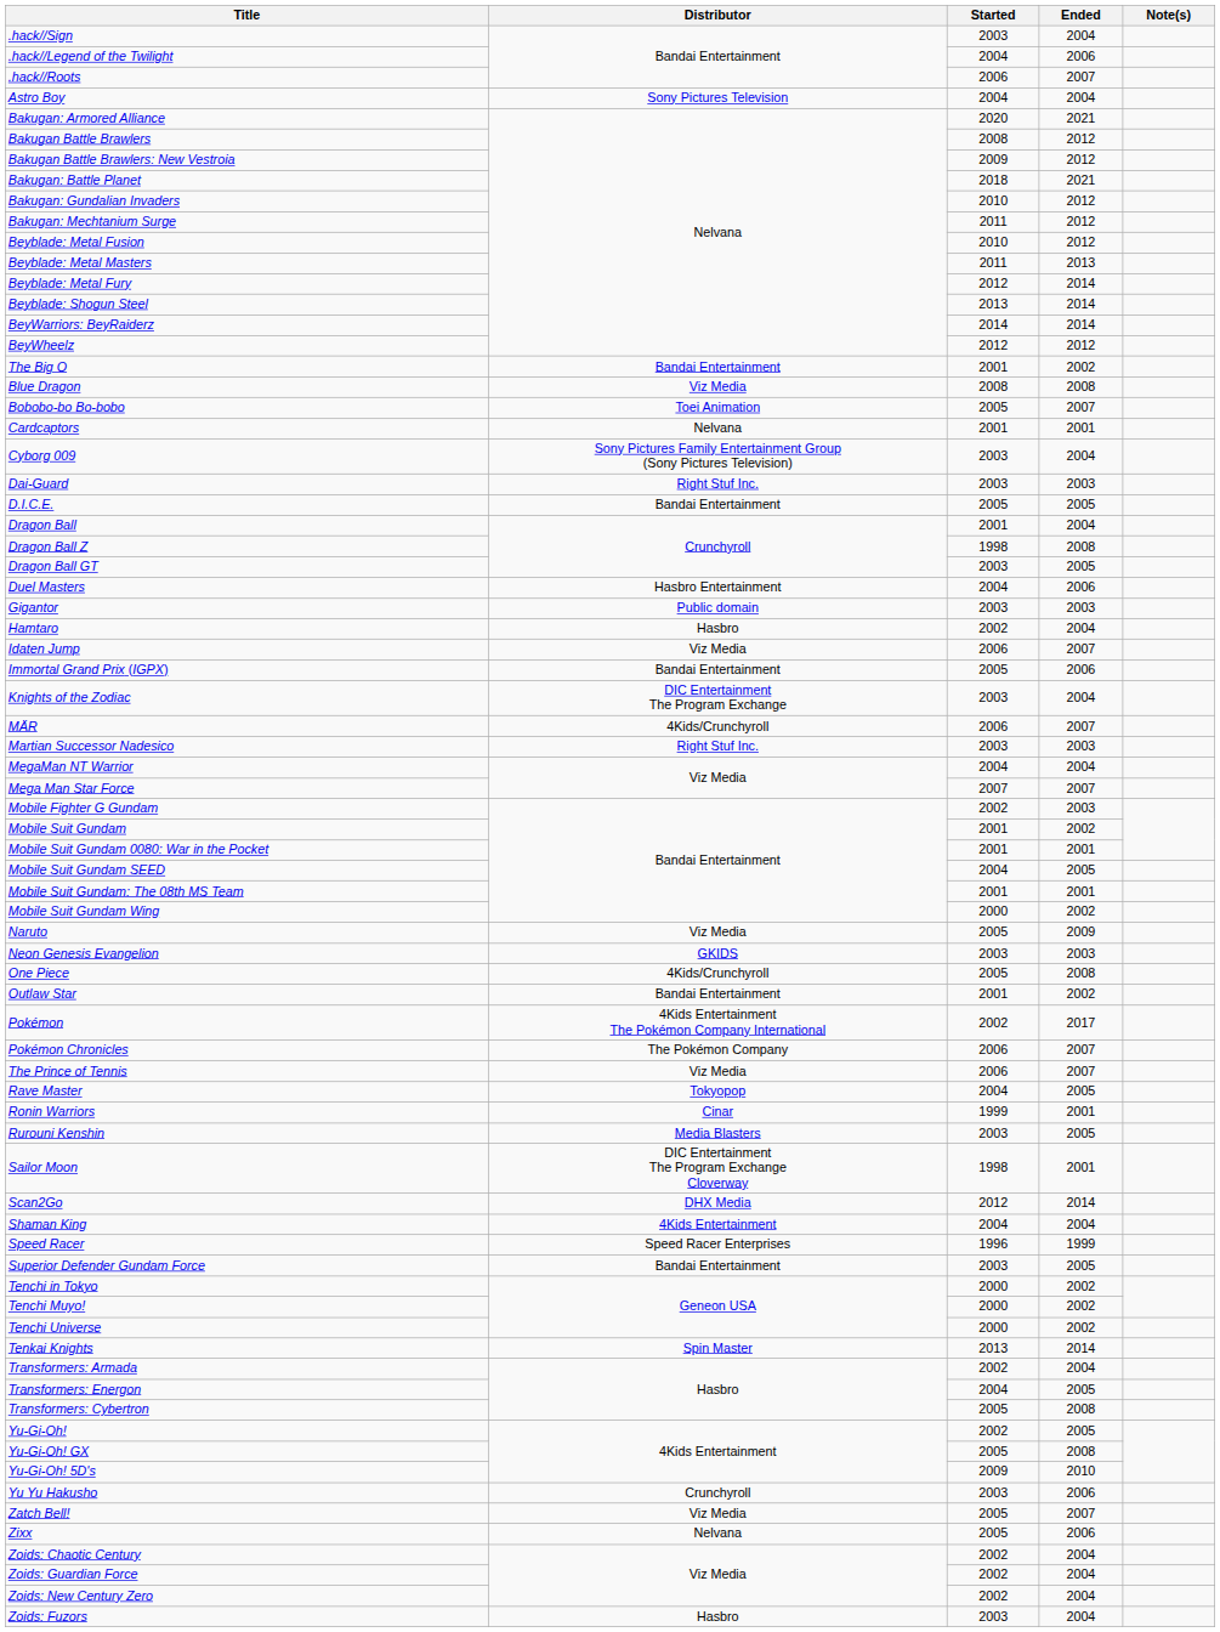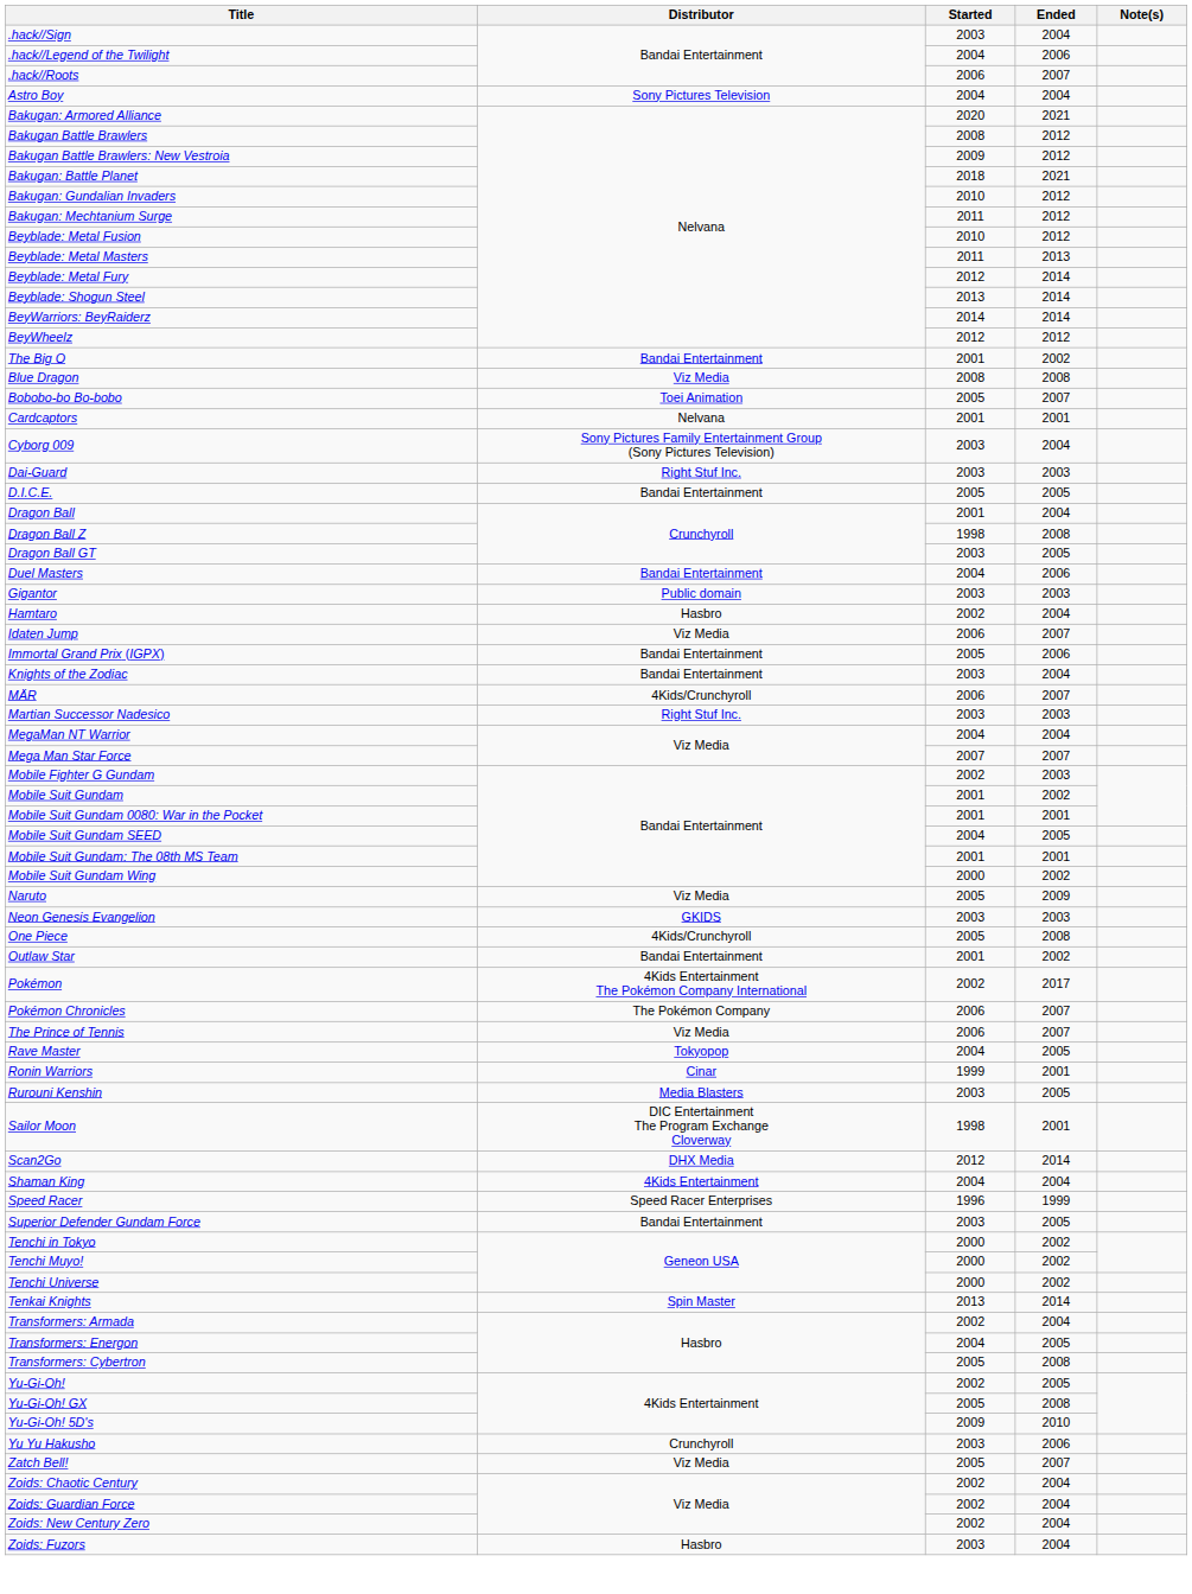 <table class="wikitable plainrowheaders sortable" style="width:75%;text-align:center;">
 <tr>
 <th>Title</th>
 <th>Distributor</th>
 <th>Started</th>
 <th>Ended</th>
 <th class="unsortable">Note(s)</th>
 </tr>
 <tr>
 <td scope="row" style="text-align:left;"><em><a href='#'>.hack//Sign</a></em></td>
 <td rowspan="3">Bandai Entertainment</td>
 <td>2003</td>
 <td>2004</td>
 <td></td>
 </tr>
 <tr>
 <td scope="row" style="text-align:left;"><em><a href='#'>.hack//Legend of the Twilight</a></em></td>
 <td>2004</td>
 <td>2006</td>
 <td></td>
 </tr>
 <tr>
 <td scope="row" style="text-align:left;"><em><a href='#'>.hack//Roots</a></em></td>
 <td>2006</td>
 <td>2007</td>
 <td></td>
 </tr>
 <tr>
 <td scope="row" style="text-align:left;"><em><a href='#'>Astro Boy</a></em></td>
 <td><a href='#'>Sony Pictures Television</a></td>
 <td>2004</td>
 <td>2004</td>
 <td></td>
 </tr>
 <tr>
 <td scope="row" style="text-align:left;"><em><a href='#'>Bakugan: Armored Alliance</a></em></td>
 <td rowspan="12">Nelvana</td>
 <td>2020</td>
 <td>2021</td>
 <td></td>
 </tr>
 <tr>
 <td scope="row" style="text-align:left;"><em><a href='#'>Bakugan Battle Brawlers</a></em></td>
 <td>2008</td>
 <td>2012</td>
 <td></td>
 </tr>
 <tr>
 <td scope="row" style="text-align:left;"><em><a href='#'>Bakugan Battle Brawlers: New Vestroia</a></em></td>
 <td>2009</td>
 <td>2012</td>
 <td></td>
 </tr>
 <tr>
 <td scope="row" style="text-align:left;"><em><a href='#'>Bakugan: Battle Planet</a></em></td>
 <td>2018</td>
 <td>2021</td>
 <td></td>
 </tr>
 <tr>
 <td scope="row" style="text-align:left;"><em><a href='#'>Bakugan: Gundalian Invaders</a></em></td>
 <td>2010</td>
 <td>2012</td>
 <td></td>
 </tr>
 <tr>
 <td scope="row" style="text-align:left;"><em><a href='#'>Bakugan: Mechtanium Surge</a></em></td>
 <td>2011</td>
 <td>2012</td>
 <td></td>
 </tr>
 <tr>
 <td scope="row" style="text-align:left;"><em><a href='#'>Beyblade: Metal Fusion</a></em></td>
 <td>2010</td>
 <td>2012</td>
 <td></td>
 </tr>
 <tr>
 <td scope="row" style="text-align:left;"><em><a href='#'>Beyblade: Metal Masters</a></em></td>
 <td>2011</td>
 <td>2013</td>
 <td></td>
 </tr>
 <tr>
 <td scope="row" style="text-align:left;"><em><a href='#'>Beyblade: Metal Fury</a></em></td>
 <td>2012</td>
 <td>2014</td>
 <td></td>
 </tr>
 <tr>
 <td scope="row" style="text-align:left;"><em><a href='#'>Beyblade: Shogun Steel</a></em></td>
 <td>2013</td>
 <td>2014</td>
 <td></td>
 </tr>
 <tr>
 <td scope="row" style="text-align:left;"><em><a href='#'>BeyWarriors: BeyRaiderz</a></em></td>
 <td>2014</td>
 <td>2014</td>
 <td></td>
 </tr>
 <tr>
 <td scope="row" style="text-align:left;"><em><a href='#'>BeyWheelz</a></em></td>
 <td>2012</td>
 <td>2012</td>
 <td></td>
 </tr>
 <tr>
 <td scope="row" style="text-align:left;"><em><a href='#'>The Big O</a></em></td>
 <td><a href='#'>Bandai Entertainment</a></td>
 <td>2001</td>
 <td>2002</td>
 <td></td>
 </tr>
 <tr>
 <td scope="row" style="text-align:left;"><em><a href='#'>Blue Dragon</a></em></td>
 <td><a href='#'>Viz Media</a></td>
 <td>2008</td>
 <td>2008</td>
 <td></td>
 </tr>
 <tr>
 <td scope="row" style="text-align:left;"><em><a href='#'>Bobobo-bo Bo-bobo</a></em></td>
 <td><a href='#'>Toei Animation</a></td>
 <td>2005</td>
 <td>2007</td>
 <td></td>
 </tr>
 <tr>
 <td scope="row" style="text-align:left;"><em><a href='#'>Cardcaptors</a></em></td>
 <td>Nelvana</td>
 <td>2001</td>
 <td>2001</td>
 <td></td>
 </tr>
 <tr>
 <td scope="row" style="text-align:left;"><em><a href='#'>Cyborg 009</a></em></td>
 <td><a href='#'>Sony Pictures Family Entertainment Group</a><br>(Sony Pictures Television)</td>
 <td>2003</td>
 <td>2004</td>
 <td></td>
 </tr>
 <tr>
 <td scope="row" style="text-align:left;"><em><a href='#'>Dai-Guard</a></em></td>
 <td><a href='#'>Right Stuf Inc.</a></td>
 <td>2003</td>
 <td>2003</td>
 <td></td>
 </tr>
 <tr>
 <td scope="row" style="text-align:left;"><em><a href='#'>D.I.C.E.</a></em></td>
 <td>Bandai Entertainment</td>
 <td>2005</td>
 <td>2005</td>
 <td></td>
 </tr>
 <tr>
 <td scope="row" style="text-align:left;"><em><a href='#'>Dragon Ball</a></em></td>
 <td rowspan="3"><a href='#'>Crunchyroll</a></td>
 <td>2001</td>
 <td>2004</td>
 <td></td>
 </tr>
 <tr>
 <td scope="row" style="text-align:left;"><em><a href='#'>Dragon Ball Z</a></em></td>
 <td>1998</td>
 <td>2008</td>
 <td></td>
 </tr>
 <tr>
 <td scope="row" style="text-align:left;"><em><a href='#'>Dragon Ball GT</a></em></td>
 <td>2003</td>
 <td>2005</td>
 <td></td>
 </tr>
 <tr>
 <td scope="row" style="text-align:left;"><em><a href='#'>Duel Masters</a></em></td>
-<td>Hasbro Entertainment</td>
+<td><a href='#'>Bandai Entertainment</a></td>
 <td>2004</td>
 <td>2006</td>
 <td></td>
 </tr>
 <tr>
 <td scope="row" style="text-align:left;"><em><a href='#'>Gigantor</a></em></td>
 <td><a href='#'>Public domain</a></td>
 <td>2003</td>
 <td>2003</td>
 <td></td>
 </tr>
 <tr>
 <td scope="row" style="text-align:left;"><em><a href='#'>Hamtaro</a></em></td>
 <td>Hasbro</td>
 <td>2002</td>
 <td>2004</td>
 <td></td>
 </tr>
 <tr>
 <td scope="row" style="text-align:left;"><em><a href='#'>Idaten Jump</a></em></td>
 <td>Viz Media</td>
 <td>2006</td>
 <td>2007</td>
 <td></td>
 </tr>
 <tr>
 <td scope="row" style="text-align:left;"><a href='#'><em>Immortal Grand Prix</em> (<em>IGPX</em>)</a></td>
 <td>Bandai Entertainment</td>
 <td>2005</td>
 <td>2006</td>
 <td></td>
 </tr>
 <tr>
 <td scope="row" style="text-align:left;"><em><a href='#'>Knights of the Zodiac</a></em></td>
-<td><a href='#'>DIC Entertainment</a> <br> The Program Exchange</td>
+<td>Bandai Entertainment</td>
 <td>2003</td>
 <td>2004</td>
 <td></td>
 </tr>
 <tr>
 <td scope="row" style="text-align:left;"><em><a href='#'>MÄR</a></em></td>
 <td>4Kids/Crunchyroll</td>
 <td>2006</td>
 <td>2007</td>
 <td></td>
 </tr>
 <tr>
 <td scope="row" style="text-align:left;"><em><a href='#'>Martian Successor Nadesico</a></em></td>
 <td><a href='#'>Right Stuf Inc.</a></td>
 <td>2003</td>
 <td>2003</td>
 <td></td>
 </tr>
 <tr>
 <td scope="row" style="text-align:left;"><em><a href='#'>MegaMan NT Warrior</a></em></td>
 <td rowspan="2">Viz Media</td>
 <td>2004</td>
 <td>2004</td>
 <td></td>
 </tr>
 <tr>
 <td scope="row" style="text-align:left;"><em><a href='#'>Mega Man Star Force</a></em></td>
 <td>2007</td>
 <td>2007</td>
 <td></td>
 </tr>
 <tr>
 <td scope="row" style="text-align:left;"><em><a href='#'>Mobile Fighter G Gundam</a></em></td>
 <td rowspan="6">Bandai Entertainment</td>
 <td>2002</td>
 <td>2003</td>
 <td rowspan="3"></td>
 </tr>
 <tr>
 <td scope="row" style="text-align:left;"><em><a href='#'>Mobile Suit Gundam</a></em></td>
 <td>2001</td>
 <td>2002</td>
 </tr>
 <tr>
 <td scope="row" style="text-align:left;"><em><a href='#'>Mobile Suit Gundam 0080: War in the Pocket</a></em></td>
 <td>2001</td>
 <td>2001</td>
 </tr>
 <tr>
 <td scope="row" style="text-align:left;"><em><a href='#'>Mobile Suit Gundam SEED</a></em></td>
 <td>2004</td>
 <td>2005</td>
 <td></td>
 </tr>
 <tr>
 <td scope="row" style="text-align:left;"><em><a href='#'>Mobile Suit Gundam: The 08th MS Team</a></em></td>
 <td>2001</td>
 <td>2001</td>
 <td></td>
 </tr>
 <tr>
 <td scope="row" style="text-align:left;"><em><a href='#'>Mobile Suit Gundam Wing</a></em></td>
 <td>2000</td>
 <td>2002</td>
 <td></td>
 </tr>
 <tr>
 <td scope="row" style="text-align:left;"><em><a href='#'>Naruto</a></em></td>
 <td>Viz Media</td>
 <td>2005</td>
 <td>2009</td>
 <td></td>
 </tr>
 <tr>
 <td scope="row" style="text-align:left;"><em><a href='#'>Neon Genesis Evangelion</a></em></td>
 <td><a href='#'>GKIDS</a></td>
 <td>2003</td>
 <td>2003</td>
 <td></td>
 </tr>
 <tr>
 <td scope="row" style="text-align:left;"><em><a href='#'>One Piece</a></em></td>
 <td>4Kids/Crunchyroll</td>
 <td>2005</td>
 <td>2008</td>
 <td></td>
 </tr>
 <tr>
 <td scope="row" style="text-align:left;"><em><a href='#'>Outlaw Star</a></em></td>
 <td>Bandai Entertainment</td>
 <td>2001</td>
 <td>2002</td>
 <td></td>
 </tr>
 <tr>
 <td scope="row" style="text-align:left;"><em><a href='#'>Pokémon</a></em></td>
 <td>4Kids Entertainment<br><a href='#'>The Pokémon Company International</a></td>
 <td>2002</td>
 <td>2017</td>
 <td></td>
 </tr>
 <tr>
 <td scope="row" style="text-align:left;"><em><a href='#'>Pokémon Chronicles</a></em></td>
 <td>The Pokémon Company</td>
 <td>2006</td>
 <td>2007</td>
 <td></td>
 </tr>
 <tr>
 <td scope="row" style="text-align:left;"><em><a href='#'>The Prince of Tennis</a></em></td>
 <td>Viz Media</td>
 <td>2006</td>
 <td>2007</td>
 <td></td>
 </tr>
 <tr>
 <td scope="row" style="text-align:left;"><em><a href='#'>Rave Master</a></em></td>
 <td><a href='#'>Tokyopop</a></td>
 <td>2004</td>
 <td>2005</td>
 <td></td>
 </tr>
 <tr>
 <td scope="row" style="text-align:left;"><em><a href='#'>Ronin Warriors</a></em></td>
 <td><a href='#'>Cinar</a></td>
 <td>1999</td>
 <td>2001</td>
 <td></td>
 </tr>
 <tr>
 <td scope="row" style="text-align:left;"><em><a href='#'>Rurouni Kenshin</a></em></td>
 <td><a href='#'>Media Blasters</a></td>
 <td>2003</td>
 <td>2005</td>
 <td></td>
 </tr>
 <tr>
 <td scope="row" style="text-align:left;"><em><a href='#'>Sailor Moon</a></em></td>
 <td>DIC Entertainment<br>The Program Exchange<br><a href='#'>Cloverway</a></td>
 <td>1998</td>
 <td>2001</td>
 <td></td>
 </tr>
 <tr>
 <td scope="row" style="text-align:left;"><em><a href='#'>Scan2Go</a></em></td>
 <td><a href='#'>DHX Media</a></td>
 <td>2012</td>
 <td>2014</td>
 <td></td>
 </tr>
 <tr>
 <td scope="row" style="text-align:left;"><em><a href='#'>Shaman King</a></em></td>
 <td><a href='#'>4Kids Entertainment</a></td>
 <td>2004</td>
 <td>2004</td>
 <td></td>
 </tr>
 <tr>
 <td scope="row" style="text-align:left;"><em><a href='#'>Speed Racer</a></em></td>
 <td>Speed Racer Enterprises</td>
 <td>1996</td>
 <td>1999</td>
 <td></td>
 </tr>
 <tr>
 <td scope="row" style="text-align:left;"><em><a href='#'>Superior Defender Gundam Force</a></em></td>
 <td>Bandai Entertainment</td>
 <td>2003</td>
 <td>2005</td>
 <td></td>
 </tr>
 <tr>
 <td scope="row" style="text-align:left;"><em><a href='#'>Tenchi in Tokyo</a></em></td>
 <td rowspan="3"><a href='#'>Geneon USA</a></td>
 <td>2000</td>
 <td>2002</td>
 <td rowspan="2"></td>
 </tr>
 <tr>
 <td scope="row" style="text-align:left;"><em><a href='#'>Tenchi Muyo!</a></em></td>
 <td>2000</td>
 <td>2002</td>
 </tr>
 <tr>
 <td scope="row" style="text-align:left;"><em><a href='#'>Tenchi Universe</a></em></td>
 <td>2000</td>
 <td>2002</td>
 <td></td>
 </tr>
 <tr>
 <td scope="row" style="text-align:left;"><em><a href='#'>Tenkai Knights</a></em></td>
 <td><a href='#'>Spin Master</a></td>
 <td>2013</td>
 <td>2014</td>
 <td></td>
 </tr>
 <tr>
 <td scope="row" style="text-align:left;"><em><a href='#'>Transformers: Armada</a></em></td>
 <td rowspan="3">Hasbro</td>
 <td>2002</td>
 <td>2004</td>
 <td></td>
 </tr>
 <tr>
 <td scope="row" style="text-align:left;"><em><a href='#'>Transformers: Energon</a></em></td>
 <td>2004</td>
 <td>2005</td>
 <td></td>
 </tr>
 <tr>
 <td scope="row" style="text-align:left;"><em><a href='#'>Transformers: Cybertron</a></em></td>
 <td>2005</td>
 <td>2008</td>
 <td></td>
 </tr>
 <tr>
 <td scope="row" style="text-align:left;"><em><a href='#'>Yu-Gi-Oh!</a></em></td>
 <td rowspan="3">4Kids Entertainment</td>
 <td>2002</td>
 <td>2005</td>
 <td rowspan="3"></td>
 </tr>
 <tr>
 <td scope="row" style="text-align:left;"><em><a href='#'>Yu-Gi-Oh! GX</a></em></td>
 <td>2005</td>
 <td>2008</td>
 </tr>
 <tr>
 <td scope="row" style="text-align:left;"><em><a href='#'>Yu-Gi-Oh! 5D's</a></em></td>
 <td>2009</td>
 <td>2010</td>
 </tr>
 <tr>
 <td scope="row" style="text-align:left;"><em><a href='#'>Yu Yu Hakusho</a></em></td>
 <td>Crunchyroll</td>
 <td>2003</td>
 <td>2006</td>
 <td></td>
 </tr>
 <tr>
 <td scope="row" style="text-align:left;"><em><a href='#'>Zatch Bell!</a></em></td>
 <td>Viz Media</td>
 <td>2005</td>
 <td>2007</td>
 <td></td>
 </tr>
 <tr>
-<td scope="row" style="text-align:left;"><em><a href='#'>Zixx</a></em></td>
-<td>Nelvana</td>
-<td>2005</td>
-<td>2006</td>
-<td></td>
-</tr>
-<tr>
 <td scope="row" style="text-align:left;"><em><a href='#'>Zoids: Chaotic Century</a></em></td>
 <td rowspan="3">Viz Media</td>
 <td>2002</td>
 <td>2004</td>
 <td></td>
 </tr>
 <tr>
 <td scope="row" style="text-align:left;"><em><a href='#'>Zoids: Guardian Force</a></em></td>
 <td>2002</td>
 <td>2004</td>
 <td></td>
 </tr>
 <tr>
 <td scope="row" style="text-align:left;"><em><a href='#'>Zoids: New Century Zero</a></em></td>
 <td>2002</td>
 <td>2004</td>
 <td></td>
 </tr>
 <tr>
 <td scope="row" style="text-align:left;"><em><a href='#'>Zoids: Fuzors</a></em></td>
 <td>Hasbro</td>
 <td>2003</td>
 <td>2004</td>
 <td></td>
 </tr>
 </table>
